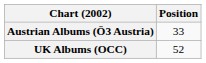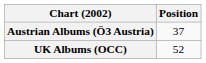 <table class="wikitable sortable plainrowheaders" style="text-align:center">
 <tr>
 <th scope="col">Chart (2002)</th>
 <th scope="col">Position</th>
 </tr>
 <tr>
 <th scope="row">Austrian Albums (Ö3 Austria)</th>
-<td>33</td>
+<td>37</td>
 </tr>
 <tr>
 <th scope="row">UK Albums (OCC)</th>
 <td>52</td>
 </tr>
 </table>
